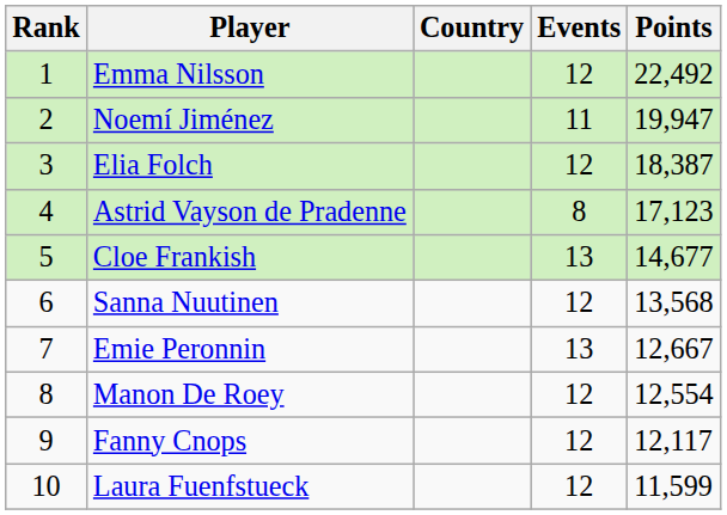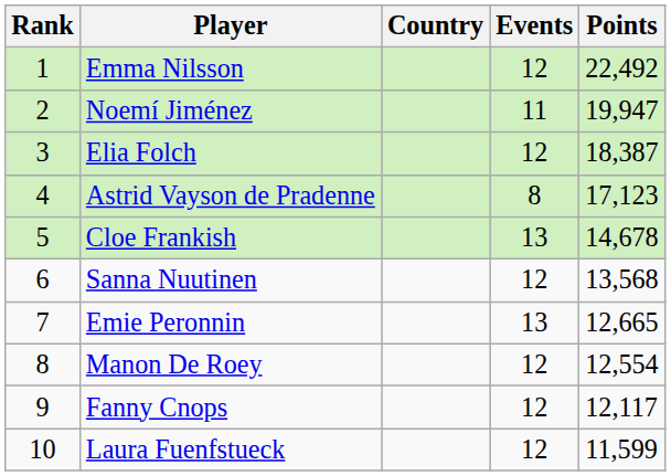 <table class="wikitable">
 <tr>
 <th>Rank</th>
 <th>Player</th>
 <th>Country</th>
 <th>Events</th>
 <th>Points</th>
 </tr>
 <tr style="background:#D0F0C0;">
 <td align=center>1</td>
 <td><a href='#'>Emma Nilsson</a></td>
 <td></td>
 <td align=center>12</td>
 <td>22,492</td>
 </tr>
 <tr style="background:#D0F0C0;">
 <td align=center>2</td>
 <td><a href='#'>Noemí Jiménez</a></td>
 <td></td>
 <td align=center>11</td>
 <td>19,947</td>
 </tr>
 <tr style="background:#D0F0C0;">
 <td align=center>3</td>
 <td><a href='#'>Elia Folch</a></td>
 <td></td>
 <td align=center>12</td>
 <td>18,387</td>
 </tr>
 <tr style="background:#D0F0C0;">
 <td align=center>4</td>
 <td><a href='#'>Astrid Vayson de Pradenne</a></td>
 <td></td>
 <td align=center>8</td>
 <td>17,123</td>
 </tr>
 <tr style="background:#D0F0C0;">
 <td align=center>5</td>
 <td><a href='#'>Cloe Frankish</a></td>
 <td></td>
 <td align=center>13</td>
-<td>14,677</td>
+<td>14,678</td>
 </tr>
 <tr>
 <td align=center>6</td>
 <td><a href='#'>Sanna Nuutinen</a></td>
 <td></td>
 <td align=center>12</td>
 <td>13,568</td>
 </tr>
 <tr>
 <td align=center>7</td>
 <td><a href='#'>Emie Peronnin</a></td>
 <td></td>
 <td align=center>13</td>
-<td>12,667</td>
+<td>12,665</td>
 </tr>
 <tr>
 <td align=center>8</td>
 <td><a href='#'>Manon De Roey</a></td>
 <td></td>
 <td align=center>12</td>
 <td>12,554</td>
 </tr>
 <tr>
 <td align=center>9</td>
 <td><a href='#'>Fanny Cnops</a></td>
 <td></td>
 <td align=center>12</td>
 <td>12,117</td>
 </tr>
 <tr>
 <td align=center>10</td>
 <td><a href='#'>Laura Fuenfstueck</a></td>
 <td></td>
 <td align=center>12</td>
 <td>11,599</td>
 </tr>
 </table>
